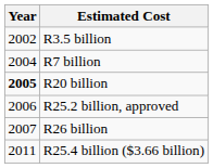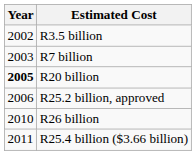 <table class="wikitable">
 <tr>
 <th>Year</th>
 <th>Estimated Cost</th>
 </tr>
 <tr>
 <td>2002</td>
 <td>R3.5 billion</td>
 </tr>
 <tr>
-<td>2004</td>
+<td>2003</td>
 <td>R7 billion</td>
 </tr>
 <tr>
 <td><strong>2005</strong></td>
 <td>R20 billion</td>
 </tr>
 <tr>
 <td>2006</td>
 <td>R25.2 billion, approved</td>
 </tr>
 <tr>
-<td>2007</td>
+<td>2010</td>
 <td>R26 billion</td>
 </tr>
 <tr>
 <td>2011</td>
 <td>R25.4 billion ($3.66 billion)</td>
 </tr>
 </table>
